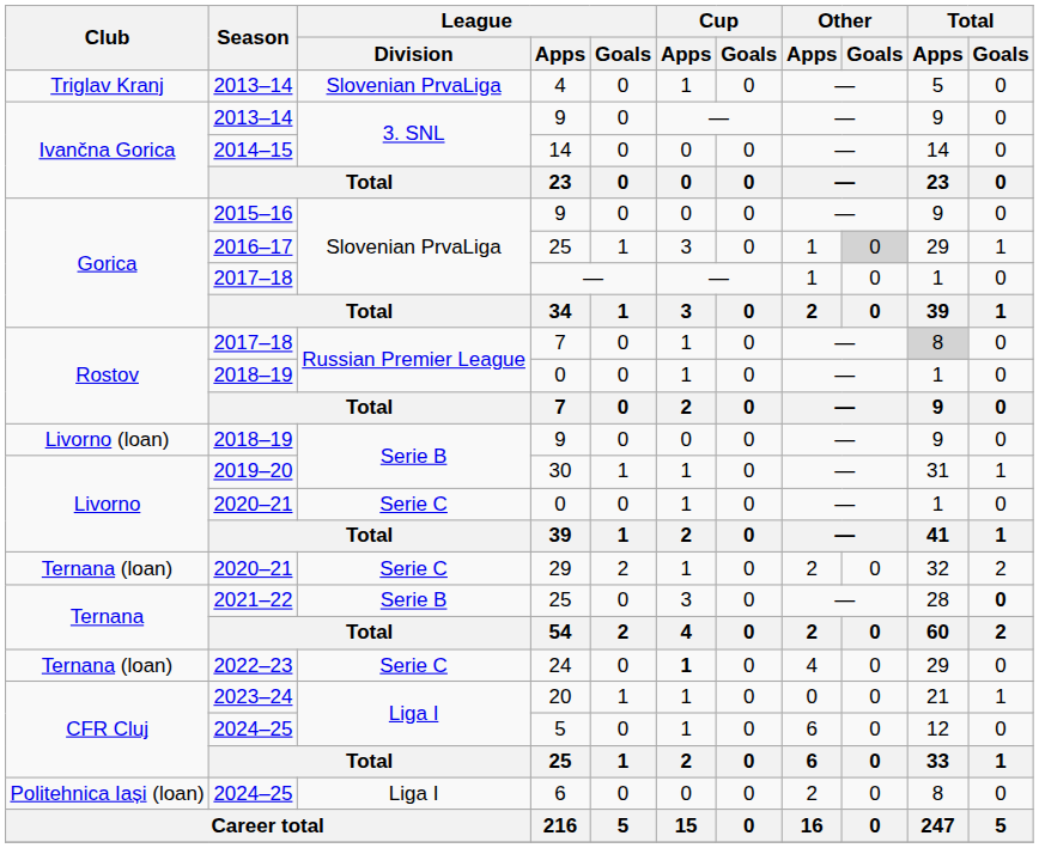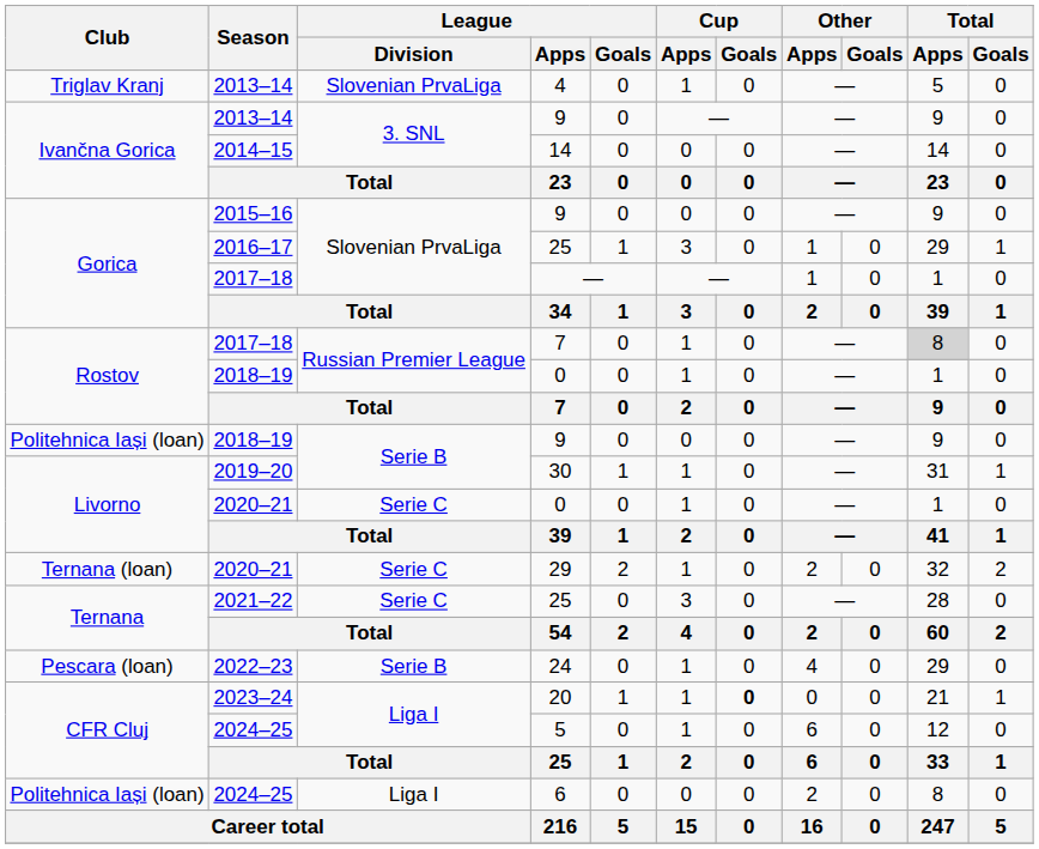 <table class="wikitable" style="text-align: center;">
 <tr>
 <th rowspan=2>Club</th>
 <th rowspan=2>Season</th>
 <th colspan=3>League</th>
 <th colspan=2>Cup</th>
 <th colspan=2>Other</th>
 <th colspan=2>Total</th>
 </tr>
 <tr>
 <th>Division</th>
 <th>Apps</th>
 <th>Goals</th>
 <th>Apps</th>
 <th>Goals</th>
 <th>Apps</th>
 <th>Goals</th>
 <th>Apps</th>
 <th>Goals</th>
 </tr>
 <tr>
 <td><a href='#'>Triglav Kranj</a></td>
 <td><a href='#'>2013–14</a></td>
 <td><a href='#'>Slovenian PrvaLiga</a></td>
 <td>4</td>
 <td>0</td>
 <td>1</td>
 <td>0</td>
 <td colspan=2>—</td>
 <td>5</td>
 <td>0</td>
 </tr>
 <tr>
 <td rowspan=3><a href='#'>Ivančna Gorica</a></td>
 <td><a href='#'>2013–14</a></td>
 <td rowspan=2><a href='#'>3. SNL</a></td>
 <td>9</td>
 <td>0</td>
 <td colspan=2>—</td>
 <td colspan=2>—</td>
 <td>9</td>
 <td>0</td>
 </tr>
 <tr>
 <td><a href='#'>2014–15</a></td>
 <td>14</td>
 <td>0</td>
 <td>0</td>
 <td>0</td>
 <td colspan=2>—</td>
 <td>14</td>
 <td>0</td>
 </tr>
 <tr>
 <th colspan=2>Total</th>
 <th>23</th>
 <th>0</th>
 <th>0</th>
 <th>0</th>
 <th colspan=2>—</th>
 <th>23</th>
 <th>0</th>
 </tr>
 <tr>
 <td rowspan=4><a href='#'>Gorica</a></td>
 <td><a href='#'>2015–16</a></td>
 <td rowspan=3>Slovenian PrvaLiga</td>
 <td>9</td>
 <td>0</td>
 <td>0</td>
 <td>0</td>
 <td colspan=2>—</td>
 <td>9</td>
 <td>0</td>
 </tr>
 <tr>
 <td><a href='#'>2016–17</a></td>
 <td>25</td>
 <td>1</td>
 <td>3</td>
 <td>0</td>
 <td>1</td>
-<td style="background: lightgrey;">0</td>
+<td>0</td>
 <td>29</td>
 <td>1</td>
 </tr>
 <tr>
 <td><a href='#'>2017–18</a></td>
 <td colspan=2>—</td>
 <td colspan=2>—</td>
 <td>1</td>
 <td>0</td>
 <td>1</td>
 <td>0</td>
 </tr>
 <tr>
 <th colspan=2>Total</th>
 <th>34</th>
 <th>1</th>
 <th>3</th>
 <th>0</th>
 <th>2</th>
 <th>0</th>
 <th>39</th>
 <th>1</th>
 </tr>
 <tr>
 <td rowspan=3><a href='#'>Rostov</a></td>
 <td><a href='#'>2017–18</a></td>
 <td rowspan=2><a href='#'>Russian Premier League</a></td>
 <td>7</td>
 <td>0</td>
 <td>1</td>
 <td>0</td>
 <td colspan=2>—</td>
 <td style="background: lightgrey;">8</td>
 <td>0</td>
 </tr>
 <tr>
 <td><a href='#'>2018–19</a></td>
 <td>0</td>
 <td>0</td>
 <td>1</td>
 <td>0</td>
 <td colspan=2>—</td>
 <td>1</td>
 <td>0</td>
 </tr>
 <tr>
 <th colspan=2>Total</th>
 <th>7</th>
 <th>0</th>
 <th>2</th>
 <th>0</th>
 <th colspan=2>—</th>
 <th>9</th>
 <th>0</th>
 </tr>
 <tr>
-<td rowspan=1><a href='#'>Livorno</a> (loan)</td>
+<td rowspan=1><a href='#'>Politehnica Iași</a> (loan)</td>
 <td><a href='#'>2018–19</a></td>
 <td rowspan=2><a href='#'>Serie B</a></td>
 <td>9</td>
 <td>0</td>
 <td>0</td>
 <td>0</td>
 <td colspan=2>—</td>
 <td>9</td>
 <td>0</td>
 </tr>
 <tr>
 <td rowspan=3><a href='#'>Livorno</a></td>
 <td><a href='#'>2019–20</a></td>
 <td>30</td>
 <td>1</td>
 <td>1</td>
 <td>0</td>
 <td colspan=2>—</td>
 <td>31</td>
 <td>1</td>
 </tr>
 <tr>
 <td><a href='#'>2020–21</a></td>
 <td><a href='#'>Serie C</a></td>
 <td>0</td>
 <td>0</td>
 <td>1</td>
 <td>0</td>
 <td colspan=2>—</td>
 <td>1</td>
 <td>0</td>
 </tr>
 <tr>
 <th colspan=2>Total</th>
 <th>39</th>
 <th>1</th>
 <th>2</th>
 <th>0</th>
 <th colspan=2>—</th>
 <th>41</th>
 <th>1</th>
 </tr>
 <tr>
 <td rowspan=1><a href='#'>Ternana</a> (loan)</td>
 <td><a href='#'>2020–21</a></td>
 <td><a href='#'>Serie C</a></td>
 <td>29</td>
 <td>2</td>
 <td>1</td>
 <td>0</td>
 <td>2</td>
 <td>0</td>
 <td>32</td>
 <td>2</td>
 </tr>
 <tr>
 <td rowspan=2><a href='#'>Ternana</a></td>
 <td><a href='#'>2021–22</a></td>
-<td><a href='#'>Serie B</a></td>
+<td><a href='#'>Serie C</a></td>
 <td>25</td>
 <td>0</td>
 <td>3</td>
 <td>0</td>
 <td colspan=2>—</td>
 <td>28</td>
-<td><strong>0</strong></td>
+<td>0</td>
 </tr>
 <tr>
 <th colspan=2>Total</th>
 <th>54</th>
 <th>2</th>
 <th>4</th>
 <th>0</th>
 <th>2</th>
 <th>0</th>
 <th>60</th>
 <th>2</th>
 </tr>
 <tr>
-<td rowspan=1><a href='#'>Ternana</a> (loan)</td>
+<td><a href='#'>Pescara</a> (loan)</td>
 <td><a href='#'>2022–23</a></td>
-<td><a href='#'>Serie C</a></td>
+<td><a href='#'>Serie B</a></td>
 <td>24</td>
 <td>0</td>
-<td><strong>1</strong></td>
+<td>1</td>
 <td>0</td>
 <td>4</td>
 <td>0</td>
 <td>29</td>
 <td>0</td>
 </tr>
 <tr>
 <td rowspan=3><a href='#'>CFR Cluj</a></td>
 <td><a href='#'>2023–24</a></td>
 <td rowspan=2><a href='#'>Liga I</a></td>
 <td>20</td>
 <td>1</td>
 <td>1</td>
-<td>0</td>
+<td><strong>0</strong></td>
 <td>0</td>
 <td>0</td>
 <td>21</td>
 <td>1</td>
 </tr>
 <tr>
 <td><a href='#'>2024–25</a></td>
 <td>5</td>
 <td>0</td>
 <td>1</td>
 <td>0</td>
 <td>6</td>
 <td>0</td>
 <td>12</td>
 <td>0</td>
 </tr>
 <tr>
 <th colspan=2>Total</th>
 <th>25</th>
 <th>1</th>
 <th>2</th>
 <th>0</th>
 <th>6</th>
 <th>0</th>
 <th>33</th>
 <th>1</th>
 </tr>
 <tr>
 <td rowspan=1><a href='#'>Politehnica Iași</a> (loan)</td>
 <td><a href='#'>2024–25</a></td>
 <td>Liga I</td>
 <td>6</td>
 <td>0</td>
 <td>0</td>
 <td>0</td>
 <td>2</td>
 <td>0</td>
 <td>8</td>
 <td>0</td>
 </tr>
 <tr>
 <th colspan=3>Career total</th>
 <th>216</th>
 <th>5</th>
 <th>15</th>
 <th>0</th>
 <th>16</th>
 <th>0</th>
 <th>247</th>
 <th>5</th>
 </tr>
 <tr>
 </tr>
 </table>
